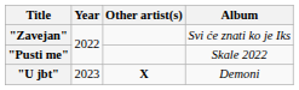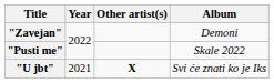 <table class="wikitable plainrowheaders" style="text-align:center;">
 <tr>
 <th scope="col">Title</th>
 <th scope="col">Year</th>
 <th scope="col">Other artist(s)</th>
 <th scope="col">Album</th>
 </tr>
 <tr>
 <th scope="row">"Zavejan"</th>
 <td rowspan="2">2022</td>
 <td></td>
-<td><em>Svi će znati ko je Iks</em></td>
+<td><em>Demoni</em></td>
 </tr>
 <tr>
 <th scope="row">"Pusti me"</th>
 <td></td>
 <td><em>Skale 2022</em></td>
 </tr>
 <tr>
 <th scope="row">"U jbt"</th>
-<td>2023</td>
+<td>2021</td>
 <td><strong>X</strong></td>
-<td><em>Demoni</em></td>
+<td><em>Svi će znati ko je Iks</em></td>
 </tr>
 </table>
